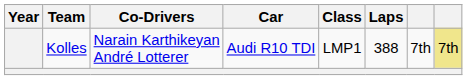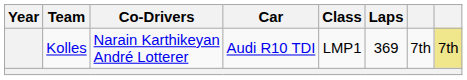 <table class="wikitable" style="text-align:center; font-size:90%">
 <tr>
 <th>Year</th>
 <th>Team</th>
 <th>Co-Drivers</th>
 <th>Car</th>
 <th>Class</th>
 <th>Laps</th>
 <th></th>
 <th></th>
 </tr>
 <tr>
 <th></th>
 <td align="left" nowrap> <a href='#'>Kolles</a></td>
 <td align="left" nowrap> <a href='#'>Narain Karthikeyan</a><br> <a href='#'>André Lotterer</a></td>
 <td align="left" nowrap><a href='#'>Audi R10 TDI</a></td>
 <td>LMP1</td>
-<td>388</td>
+<td>369</td>
 <td>7th</td>
 <td style="background: khaki;">7th</td>
 </tr>
 <tr>
 <th colspan="8"></th>
 </tr>
 </table>
